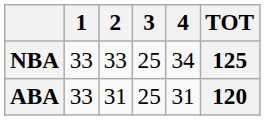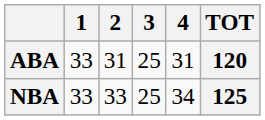 <table class="wikitable sortable">
 <tr>
 <th></th>
 <th>1</th>
 <th>2</th>
 <th>3</th>
 <th>4</th>
 <th>TOT</th>
 </tr>
 <tr>
+<th>ABA</th>
+<td align="center">33</td>
+<td align="center">31</td>
+<td align="center">25</td>
+<td align="center">31</td>
+<th align="center">120</th>
+</tr>
+<tr>
 <th>NBA</th>
 <td align="center">33</td>
 <td align="center">33</td>
 <td align="center">25</td>
 <td align="center">34</td>
 <th align="center">125</th>
 </tr>
-<tr>
-<th>ABA</th>
-<td align="center">33</td>
-<td align="center">31</td>
-<td align="center">25</td>
-<td align="center">31</td>
-<th align="center">120</th>
-</tr>
 </table>
